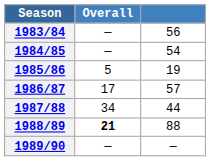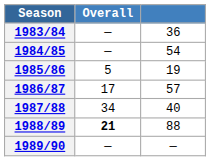 <table class="wikitable" style="font-size:86%; text-align:center; border:grey solid 1px; border-collapse:collapse; background:#ffffff;">
 <tr>
 <th style="background-color:#369; color:white; width:60px;"> Season </th>
 <th style="background-color:#4180be; color:white; width:55px;">Overall</th>
 <th style="background-color:#4180be; color:white; width:55px;"></th>
 </tr>
 <tr>
 <th scope=row align=center><a href='#'>1983/84</a></th>
 <td align=center>—</td>
-<td align=center>56</td>
+<td align=center>36</td>
 </tr>
 <tr>
 <th scope=row align=center><a href='#'>1984/85</a></th>
 <td align=center>—</td>
 <td align=center>54</td>
 </tr>
 <tr>
 <th scope=row align=center><a href='#'>1985/86</a></th>
 <td align=center>5</td>
 <td align=center>19</td>
 </tr>
 <tr>
 <th scope=row align=center><a href='#'>1986/87</a></th>
 <td align=center>17</td>
 <td align=center>57</td>
 </tr>
 <tr>
 <th scope=row align=center><a href='#'>1987/88</a></th>
 <td align=center>34</td>
-<td align=center>44</td>
+<td align=center>40</td>
 </tr>
 <tr>
 <th scope=row align=center><a href='#'>1988/89</a></th>
 <td align=center><strong>21</strong></td>
 <td align=center>88</td>
 </tr>
 <tr>
 <th scope=row align=center><a href='#'>1989/90</a></th>
 <td align=center>—</td>
 <td align=center>—</td>
 </tr>
 </table>
